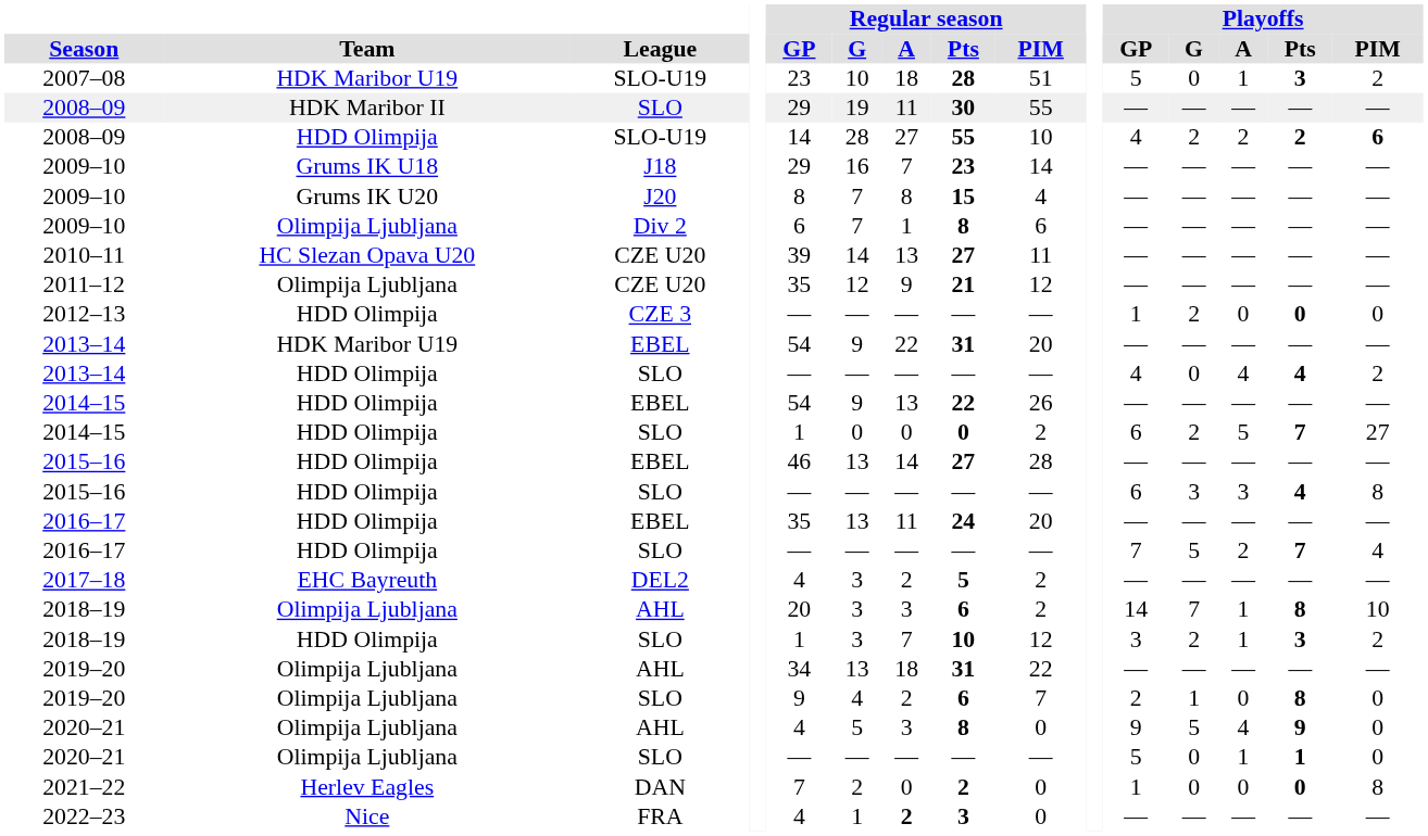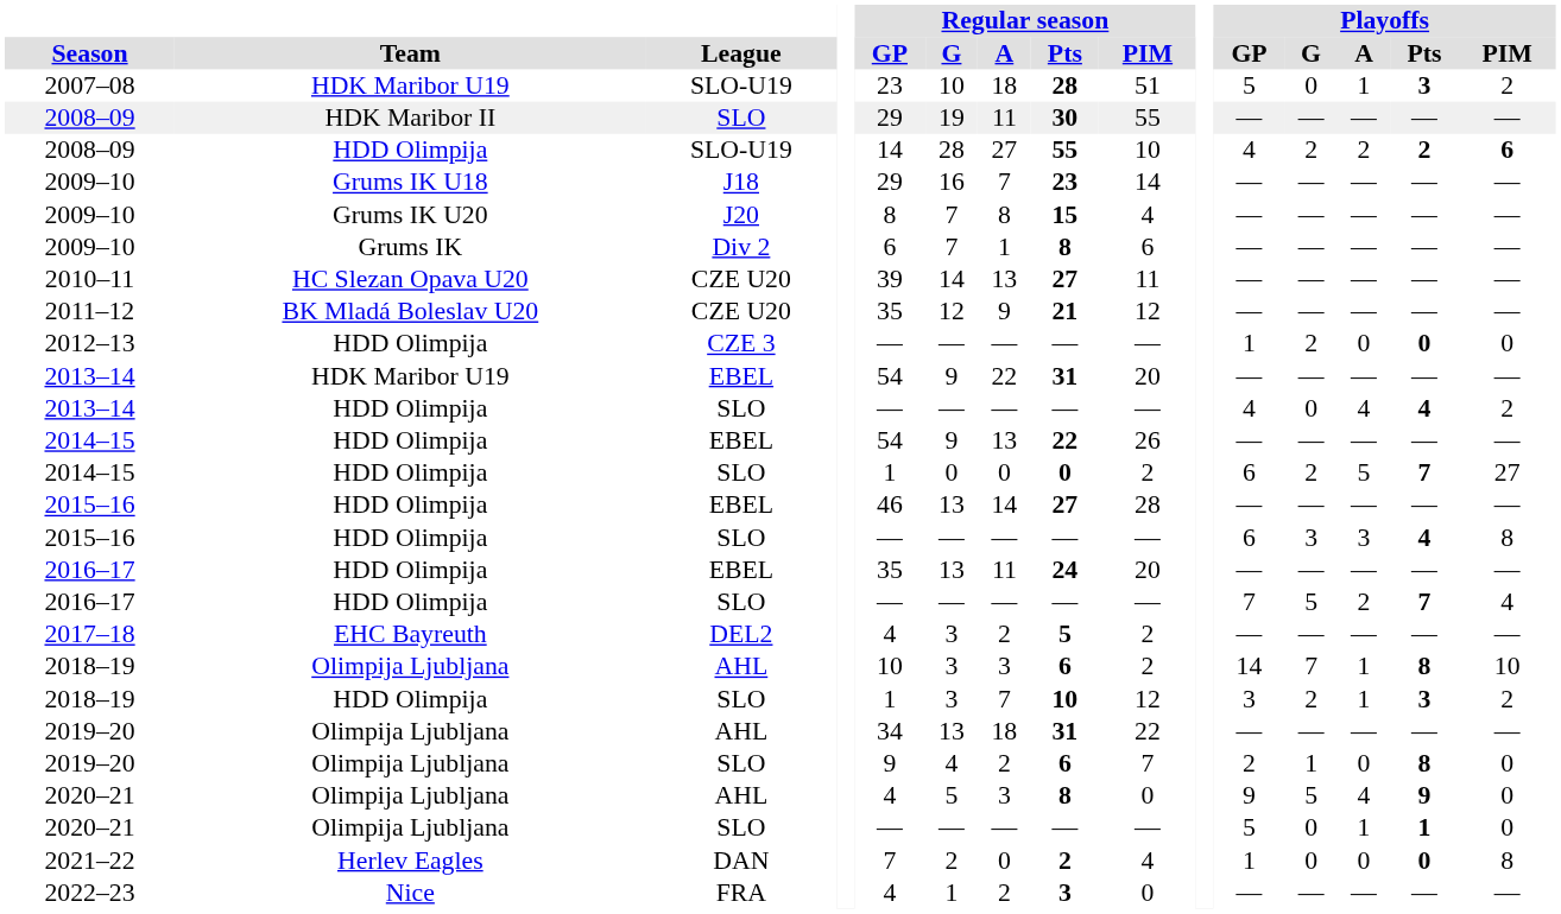 <table border="0" cellpadding="1" cellspacing="0" style="text-align:center; width:60em">
 <tr bgcolor="#e0e0e0">
 <th colspan="3" bgcolor="#ffffff"> </th>
 <th rowspan="99" bgcolor="#ffffff"> </th>
 <th colspan="5"><a href='#'>Regular season</a></th>
 <th rowspan="99" bgcolor="#ffffff"> </th>
 <th colspan="5"><a href='#'>Playoffs</a></th>
 </tr>
 <tr bgcolor="#e0e0e0">
 <th><a href='#'>Season</a></th>
 <th>Team</th>
 <th>League</th>
 <th><a href='#'>GP</a></th>
 <th><a href='#'>G</a></th>
 <th><a href='#'>A</a></th>
 <th><a href='#'>Pts</a></th>
 <th><a href='#'>PIM</a></th>
 <th>GP</th>
 <th>G</th>
 <th>A</th>
 <th>Pts</th>
 <th>PIM</th>
 </tr>
 <tr>
 <td>2007–08</td>
 <td><a href='#'>HDK Maribor U19</a></td>
 <td>SLO-U19</td>
 <td>23</td>
 <td>10</td>
 <td>18</td>
 <td><strong>28</strong></td>
 <td>51</td>
 <td>5</td>
 <td>0</td>
 <td>1</td>
 <td><strong>3</strong></td>
 <td>2</td>
 </tr>
 <tr bgcolor="#f0f0f0">
 <td><a href='#'>2008–09</a></td>
 <td>HDK Maribor II</td>
 <td><a href='#'>SLO</a></td>
 <td>29</td>
 <td>19</td>
 <td>11</td>
 <td><strong>30</strong></td>
 <td>55</td>
 <td>—</td>
 <td>—</td>
 <td>—</td>
 <td>—</td>
 <td>—</td>
 </tr>
 <tr>
 <td>2008–09</td>
 <td><a href='#'>HDD Olimpija</a></td>
 <td>SLO-U19</td>
 <td>14</td>
 <td>28</td>
 <td>27</td>
 <td><strong>55</strong></td>
 <td>10</td>
 <td>4</td>
 <td>2</td>
 <td>2</td>
 <td><strong>2</strong></td>
 <td><strong>6</strong></td>
 </tr>
 <tr>
 <td>2009–10</td>
 <td><a href='#'>Grums IK U18</a></td>
 <td><a href='#'>J18</a></td>
 <td>29</td>
 <td>16</td>
 <td>7</td>
 <td><strong>23</strong></td>
 <td>14</td>
 <td>—</td>
 <td>—</td>
 <td>—</td>
 <td>—</td>
 <td>—</td>
 </tr>
 <tr>
 <td>2009–10</td>
 <td>Grums IK U20</td>
 <td><a href='#'>J20</a></td>
 <td>8</td>
 <td>7</td>
 <td>8</td>
 <td><strong>15</strong></td>
 <td>4</td>
 <td>—</td>
 <td>—</td>
 <td>—</td>
 <td>—</td>
 <td>—</td>
 </tr>
 <tr>
 <td>2009–10</td>
-<td><a href='#'>Olimpija Ljubljana</a></td>
+<td>Grums IK</td>
 <td><a href='#'>Div 2</a></td>
 <td>6</td>
 <td>7</td>
 <td>1</td>
 <td><strong>8</strong></td>
 <td>6</td>
 <td>—</td>
 <td>—</td>
 <td>—</td>
 <td>—</td>
 <td>—</td>
 </tr>
 <tr>
 <td>2010–11</td>
 <td><a href='#'>HC Slezan Opava U20</a></td>
 <td>CZE U20</td>
 <td>39</td>
 <td>14</td>
 <td>13</td>
 <td><strong>27</strong></td>
 <td>11</td>
 <td>—</td>
 <td>—</td>
 <td>—</td>
 <td>—</td>
 <td>—</td>
 </tr>
 <tr>
 <td>2011–12</td>
-<td>Olimpija Ljubljana</td>
+<td><a href='#'>BK Mladá Boleslav U20</a></td>
 <td>CZE U20</td>
 <td>35</td>
 <td>12</td>
 <td>9</td>
 <td><strong>21</strong></td>
 <td>12</td>
 <td>—</td>
 <td>—</td>
 <td>—</td>
 <td>—</td>
 <td>—</td>
 </tr>
 <tr>
 <td>2012–13</td>
 <td>HDD Olimpija</td>
 <td><a href='#'>CZE 3</a></td>
 <td>—</td>
 <td>—</td>
 <td>—</td>
 <td>—</td>
 <td>—</td>
 <td>1</td>
 <td>2</td>
 <td>0</td>
 <td><strong>0</strong></td>
 <td>0</td>
 </tr>
 <tr>
 <td><a href='#'>2013–14</a></td>
 <td>HDK Maribor U19</td>
 <td><a href='#'>EBEL</a></td>
 <td>54</td>
 <td>9</td>
 <td>22</td>
 <td><strong>31</strong></td>
 <td>20</td>
 <td>—</td>
 <td>—</td>
 <td>—</td>
 <td>—</td>
 <td>—</td>
 </tr>
 <tr>
 <td><a href='#'>2013–14</a></td>
 <td>HDD Olimpija</td>
 <td>SLO</td>
 <td>—</td>
 <td>—</td>
 <td>—</td>
 <td>—</td>
 <td>—</td>
 <td>4</td>
 <td>0</td>
 <td>4</td>
 <td><strong>4</strong></td>
 <td>2</td>
 </tr>
 <tr>
 <td><a href='#'>2014–15</a></td>
 <td>HDD Olimpija</td>
 <td>EBEL</td>
 <td>54</td>
 <td>9</td>
 <td>13</td>
 <td><strong>22</strong></td>
 <td>26</td>
 <td>—</td>
 <td>—</td>
 <td>—</td>
 <td>—</td>
 <td>—</td>
 </tr>
 <tr>
 <td>2014–15</td>
 <td>HDD Olimpija</td>
 <td>SLO</td>
 <td>1</td>
 <td>0</td>
 <td>0</td>
 <td><strong>0</strong></td>
 <td>2</td>
 <td>6</td>
 <td>2</td>
 <td>5</td>
 <td><strong>7</strong></td>
 <td>27</td>
 </tr>
 <tr>
 <td><a href='#'>2015–16</a></td>
 <td>HDD Olimpija</td>
 <td>EBEL</td>
 <td>46</td>
 <td>13</td>
 <td>14</td>
 <td><strong>27</strong></td>
 <td>28</td>
 <td>—</td>
 <td>—</td>
 <td>—</td>
 <td>—</td>
 <td>—</td>
 </tr>
 <tr>
 <td>2015–16</td>
 <td>HDD Olimpija</td>
 <td>SLO</td>
 <td>—</td>
 <td>—</td>
 <td>—</td>
 <td>—</td>
 <td>—</td>
 <td>6</td>
 <td>3</td>
 <td>3</td>
 <td><strong>4</strong></td>
 <td>8</td>
 </tr>
 <tr>
 <td><a href='#'>2016–17</a></td>
 <td>HDD Olimpija</td>
 <td>EBEL</td>
 <td>35</td>
 <td>13</td>
 <td>11</td>
 <td><strong>24</strong></td>
 <td>20</td>
 <td>—</td>
 <td>—</td>
 <td>—</td>
 <td>—</td>
 <td>—</td>
 </tr>
 <tr>
 <td>2016–17</td>
 <td>HDD Olimpija</td>
 <td>SLO</td>
 <td>—</td>
 <td>—</td>
 <td>—</td>
 <td>—</td>
 <td>—</td>
 <td>7</td>
 <td>5</td>
 <td>2</td>
 <td><strong>7</strong></td>
 <td>4</td>
 </tr>
 <tr>
 <td><a href='#'>2017–18</a></td>
 <td><a href='#'>EHC Bayreuth</a></td>
 <td><a href='#'>DEL2</a></td>
 <td>4</td>
 <td>3</td>
 <td>2</td>
 <td><strong>5</strong></td>
 <td>2</td>
 <td>—</td>
 <td>—</td>
 <td>—</td>
 <td>—</td>
 <td>—</td>
 </tr>
 <tr>
 <td>2018–19</td>
 <td><a href='#'>Olimpija Ljubljana</a></td>
 <td><a href='#'>AHL</a></td>
-<td>20</td>
+<td>10</td>
 <td>3</td>
 <td>3</td>
 <td><strong>6</strong></td>
 <td>2</td>
 <td>14</td>
 <td>7</td>
 <td>1</td>
 <td><strong>8</strong></td>
 <td>10</td>
 </tr>
 <tr>
 <td>2018–19</td>
 <td>HDD Olimpija</td>
 <td>SLO</td>
 <td>1</td>
 <td>3</td>
 <td>7</td>
 <td><strong>10</strong></td>
 <td>12</td>
 <td>3</td>
 <td>2</td>
 <td>1</td>
 <td><strong>3</strong></td>
 <td>2</td>
 </tr>
 <tr>
 <td>2019–20</td>
 <td>Olimpija Ljubljana</td>
 <td>AHL</td>
 <td>34</td>
 <td>13</td>
 <td>18</td>
 <td><strong>31</strong></td>
 <td>22</td>
 <td>—</td>
 <td>—</td>
 <td>—</td>
 <td>—</td>
 <td>—</td>
 </tr>
 <tr>
 <td>2019–20</td>
 <td>Olimpija Ljubljana</td>
 <td>SLO</td>
 <td>9</td>
 <td>4</td>
 <td>2</td>
 <td><strong>6</strong></td>
 <td>7</td>
 <td>2</td>
 <td>1</td>
 <td>0</td>
 <td><strong>8</strong></td>
 <td>0</td>
 </tr>
 <tr>
 <td>2020–21</td>
 <td>Olimpija Ljubljana</td>
 <td>AHL</td>
 <td>4</td>
 <td>5</td>
 <td>3</td>
 <td><strong>8</strong></td>
 <td>0</td>
 <td>9</td>
 <td>5</td>
 <td>4</td>
 <td><strong>9</strong></td>
 <td>0</td>
 </tr>
 <tr>
 <td>2020–21</td>
 <td>Olimpija Ljubljana</td>
 <td>SLO</td>
 <td>—</td>
 <td>—</td>
 <td>—</td>
 <td>—</td>
 <td>—</td>
 <td>5</td>
 <td>0</td>
 <td>1</td>
 <td><strong>1</strong></td>
 <td>0</td>
 </tr>
 <tr>
 <td>2021–22</td>
 <td><a href='#'>Herlev Eagles</a></td>
 <td>DAN</td>
 <td>7</td>
 <td>2</td>
 <td>0</td>
 <td><strong>2</strong></td>
-<td>0</td>
+<td>4</td>
 <td>1</td>
 <td>0</td>
 <td>0</td>
 <td><strong>0</strong></td>
 <td>8</td>
 </tr>
 <tr>
 <td>2022–23</td>
 <td><a href='#'>Nice</a></td>
 <td>FRA</td>
 <td>4</td>
 <td>1</td>
-<td><strong>2</strong></td>
+<td>2</td>
 <td><strong>3</strong></td>
 <td>0</td>
 <td>—</td>
 <td>—</td>
 <td>—</td>
 <td>—</td>
 <td>—</td>
 </tr>
 </table>
